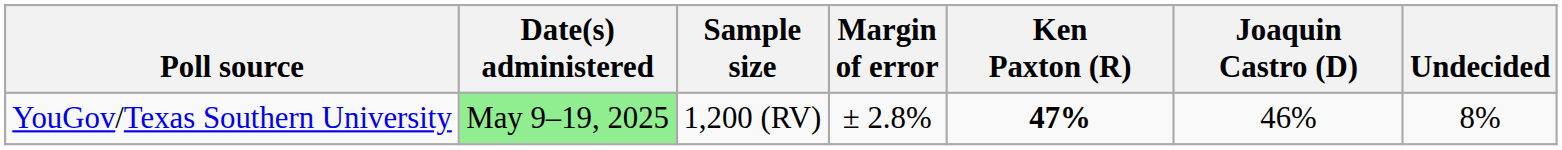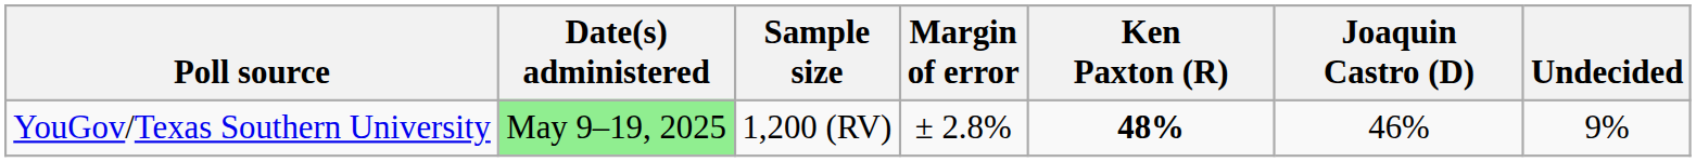 <table class="wikitable" style="font-size:90%;text-align:center;">
 <tr valign=bottom>
 <th>Poll source</th>
 <th>Date(s)<br>administered</th>
 <th>Sample<br>size</th>
 <th>Margin<br>of error</th>
 <th style="width:100px;">Ken<br>Paxton (R)</th>
 <th style="width:100px;">Joaquin<br>Castro (D)</th>
 <th>Undecided</th>
 </tr>
 <tr>
 <td style="text-align:left;"><a href='#'>YouGov</a>/<a href='#'>Texas Southern University</a></td>
 <td style="background: lightgreen;">May 9–19, 2025</td>
 <td>1,200 (RV)</td>
 <td>± 2.8%</td>
-<td><strong>47%</strong></td>
+<td><strong>48%</strong></td>
 <td>46%</td>
-<td>8%</td>
+<td>9%</td>
 </tr>
 </table>
